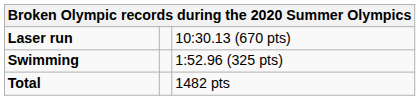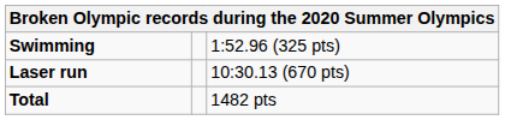 <table class="wikitable">
 <tr>
 <th colspan=3>Broken Olympic records during the 2020 Summer Olympics</th>
+</tr>
+<tr>
+<td><strong>Swimming</strong></td>
+<td></td>
+<td>1:52.96 (325 pts)</td>
 </tr>
 <tr>
 <td><strong>Laser run</strong></td>
 <td></td>
 <td>10:30.13 (670 pts)</td>
 </tr>
 <tr>
-<td><strong>Swimming</strong></td>
-<td></td>
-<td>1:52.96 (325 pts)</td>
-</tr>
-<tr>
 <td><strong>Total</strong></td>
 <td></td>
 <td>1482 pts</td>
 </tr>
 </table>
